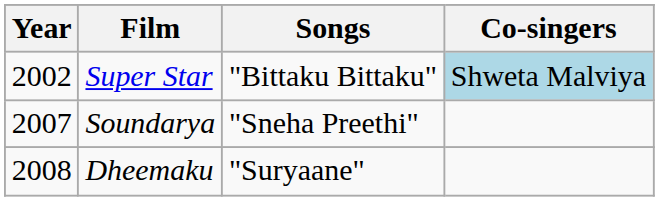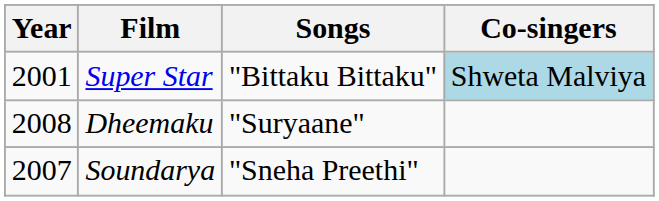 <table class="wikitable">
 <tr>
 <th>Year</th>
 <th>Film</th>
 <th>Songs</th>
 <th>Co-singers</th>
 </tr>
 <tr>
-<td>2002</td>
+<td>2001</td>
 <td><em><a href='#'>Super Star</a></em></td>
 <td>"Bittaku Bittaku"</td>
 <td style="background: lightblue;">Shweta Malviya</td>
+</tr>
+<tr>
+<td>2008</td>
+<td><em>Dheemaku</em></td>
+<td>"Suryaane"</td>
+<td></td>
 </tr>
 <tr>
 <td>2007</td>
 <td><em>Soundarya</em></td>
 <td>"Sneha Preethi"</td>
 <td></td>
 </tr>
-<tr>
-<td>2008</td>
-<td><em>Dheemaku</em></td>
-<td>"Suryaane"</td>
-<td></td>
-</tr>
 </table>
